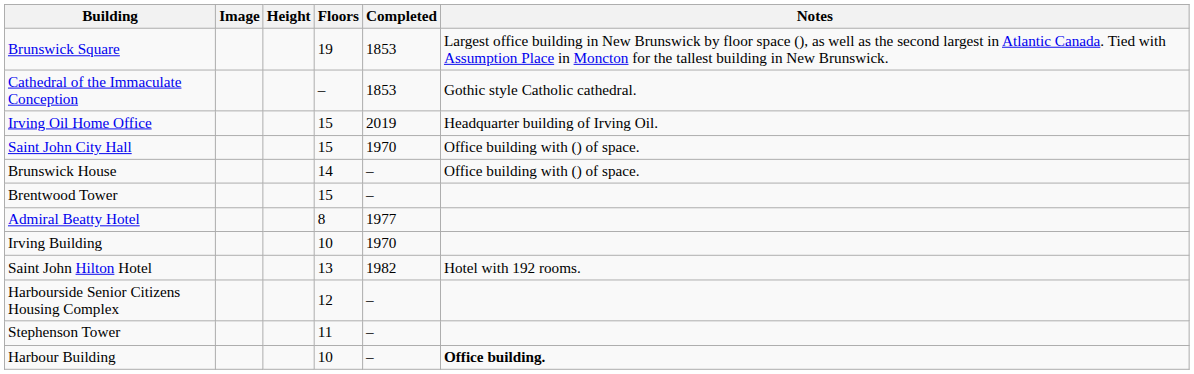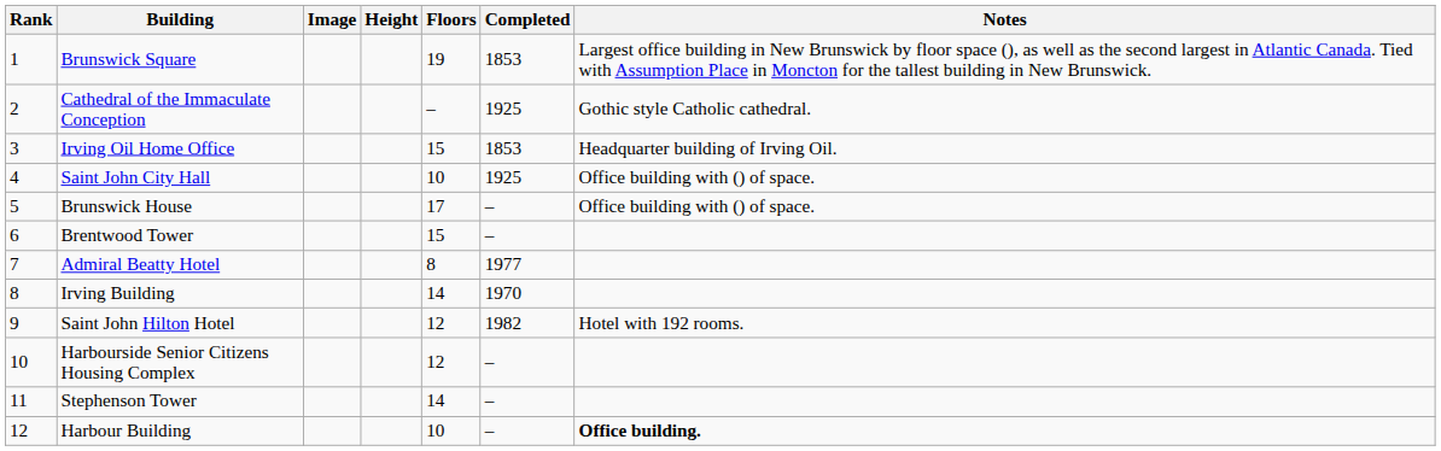 <table class= "wikitable sortable">
 <tr>
+<th>Rank</th>
 <th>Building</th>
 <th>Image</th>
 <th>Height</th>
 <th>Floors</th>
 <th>Completed</th>
 <th>Notes</th>
 </tr>
 <tr>
+<td>1</td>
 <td><a href='#'>Brunswick Square</a></td>
 <td></td>
 <td></td>
 <td>19</td>
 <td>1853</td>
 <td>Largest office building in New Brunswick by floor space (), as well as the second largest in <a href='#'>Atlantic Canada</a>. Tied with <a href='#'>Assumption Place</a> in <a href='#'>Moncton</a> for the tallest building in New Brunswick.</td>
 </tr>
 <tr>
+<td>2</td>
 <td><a href='#'>Cathedral of the Immaculate Conception</a></td>
 <td></td>
 <td></td>
 <td>–</td>
-<td>1853</td>
+<td>1925</td>
 <td>Gothic style Catholic cathedral.</td>
 </tr>
 <tr>
+<td>3</td>
 <td><a href='#'>Irving Oil Home Office</a></td>
 <td></td>
 <td></td>
 <td>15</td>
-<td>2019</td>
+<td>1853</td>
 <td>Headquarter building of Irving Oil.</td>
 </tr>
 <tr>
+<td>4</td>
 <td><a href='#'>Saint John City Hall</a></td>
 <td></td>
 <td></td>
-<td>15</td>
-<td>1970</td>
+<td>10</td>
+<td>1925</td>
 <td>Office building with () of space.</td>
 </tr>
 <tr>
+<td>5</td>
 <td>Brunswick House</td>
 <td></td>
 <td></td>
-<td>14</td>
+<td>17</td>
 <td>–</td>
 <td>Office building with () of space.</td>
 </tr>
 <tr>
+<td>6</td>
 <td>Brentwood Tower</td>
 <td></td>
 <td></td>
 <td>15</td>
 <td>–</td>
 <td></td>
 </tr>
 <tr>
+<td>7</td>
 <td><a href='#'>Admiral Beatty Hotel</a></td>
 <td></td>
 <td></td>
 <td>8</td>
 <td>1977</td>
 <td></td>
 </tr>
 <tr>
+<td>8</td>
 <td>Irving Building</td>
 <td></td>
 <td></td>
-<td>10</td>
+<td>14</td>
 <td>1970</td>
 <td></td>
 </tr>
 <tr>
+<td>9</td>
 <td>Saint John <a href='#'>Hilton</a> Hotel</td>
 <td></td>
 <td></td>
-<td>13</td>
+<td>12</td>
 <td>1982</td>
 <td>Hotel with 192 rooms.</td>
 </tr>
 <tr>
+<td>10</td>
 <td>Harbourside Senior Citizens Housing Complex</td>
 <td></td>
 <td></td>
 <td>12</td>
 <td>–</td>
 <td></td>
 </tr>
 <tr>
+<td>11</td>
 <td>Stephenson Tower</td>
 <td></td>
 <td></td>
-<td>11</td>
+<td>14</td>
 <td>–</td>
 <td></td>
 </tr>
 <tr>
+<td>12</td>
 <td>Harbour Building</td>
 <td></td>
 <td></td>
 <td>10</td>
 <td>–</td>
 <td><strong>Office building.</strong></td>
 </tr>
 </table>
